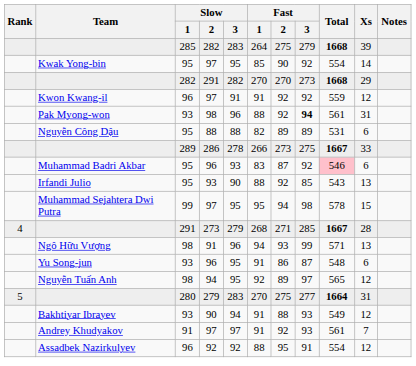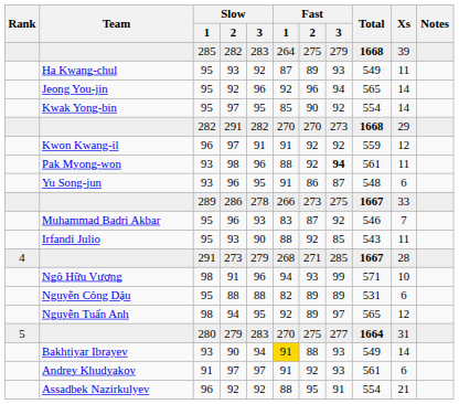 <table class="wikitable" style="text-align:center">
 <tr>
 <th rowspan=2 width=40>Rank</th>
 <th rowspan=2 width=250>Team</th>
 <th colspan=3>Slow</th>
 <th colspan=3>Fast</th>
 <th rowspan=2 width=50>Total</th>
 <th rowspan=2 width=30>Xs</th>
 <th rowspan=2 width=45>Notes</th>
 </tr>
 <tr>
 <th width=30>1</th>
 <th width=30>2</th>
 <th width=30>3</th>
 <th width=30>1</th>
 <th width=30>2</th>
 <th width=30>3</th>
 </tr>
 <tr bgcolor=eeeeee>
 <td></td>
 <td align=left></td>
 <td>285</td>
 <td>282</td>
 <td>283</td>
 <td>264</td>
 <td>275</td>
 <td>279</td>
 <td><strong>1668</strong></td>
 <td>39</td>
+<td></td>
+</tr>
+<tr>
+<td></td>
+<td align=left><a href='#'>Ha Kwang-chul</a></td>
+<td>95</td>
+<td>93</td>
+<td>92</td>
+<td>87</td>
+<td>89</td>
+<td>93</td>
+<td>549</td>
+<td>11</td>
+<td></td>
+</tr>
+<tr>
+<td></td>
+<td align=left><a href='#'>Jeong You-jin</a></td>
+<td>95</td>
+<td>92</td>
+<td>96</td>
+<td>92</td>
+<td>96</td>
+<td>94</td>
+<td>565</td>
+<td>14</td>
 <td></td>
 </tr>
 <tr>
 <td></td>
 <td align=left><a href='#'>Kwak Yong-bin</a></td>
 <td>95</td>
 <td>97</td>
 <td>95</td>
 <td>85</td>
 <td>90</td>
 <td>92</td>
 <td>554</td>
 <td>14</td>
 <td></td>
 </tr>
 <tr bgcolor=eeeeee>
 <td></td>
 <td align=left></td>
 <td>282</td>
 <td>291</td>
 <td>282</td>
 <td>270</td>
 <td>270</td>
 <td>273</td>
 <td><strong>1668</strong></td>
 <td>29</td>
 <td></td>
 </tr>
 <tr>
 <td></td>
 <td align=left><a href='#'>Kwon Kwang-il</a></td>
 <td>96</td>
 <td>97</td>
 <td>91</td>
 <td>91</td>
 <td>92</td>
 <td>92</td>
 <td>559</td>
 <td>12</td>
 <td></td>
 </tr>
 <tr>
 <td></td>
 <td align=left><a href='#'>Pak Myong-won</a></td>
 <td>93</td>
 <td>98</td>
 <td>96</td>
 <td>88</td>
 <td>92</td>
 <td><strong>94</strong></td>
 <td>561</td>
-<td>31</td>
+<td>11</td>
 <td></td>
 </tr>
 <tr>
 <td></td>
-<td align=left><a href='#'>Nguyễn Công Dậu</a></td>
+<td align=left><a href='#'>Yu Song-jun</a></td>
+<td>93</td>
+<td>96</td>
 <td>95</td>
-<td>88</td>
-<td>88</td>
-<td>82</td>
-<td>89</td>
-<td>89</td>
-<td>531</td>
+<td>91</td>
+<td>86</td>
+<td>87</td>
+<td>548</td>
 <td>6</td>
 <td></td>
 </tr>
 <tr bgcolor=eeeeee>
 <td></td>
 <td align=left></td>
 <td>289</td>
 <td>286</td>
 <td>278</td>
 <td>266</td>
 <td>273</td>
 <td>275</td>
 <td><strong>1667</strong></td>
 <td>33</td>
 <td></td>
 </tr>
 <tr>
 <td></td>
 <td align=left><a href='#'>Muhammad Badri Akbar</a></td>
 <td>95</td>
 <td>96</td>
 <td>93</td>
 <td>83</td>
 <td>87</td>
 <td>92</td>
-<td style="background: pink;">546</td>
-<td>6</td>
+<td>546</td>
+<td>7</td>
 <td></td>
 </tr>
 <tr>
 <td></td>
 <td align=left><a href='#'>Irfandi Julio</a></td>
 <td>95</td>
 <td>93</td>
 <td>90</td>
 <td>88</td>
 <td>92</td>
 <td>85</td>
 <td>543</td>
-<td>13</td>
-<td></td>
-</tr>
-<tr>
-<td></td>
-<td align=left><a href='#'>Muhammad Sejahtera Dwi Putra</a></td>
-<td>99</td>
-<td>97</td>
-<td>95</td>
-<td>95</td>
-<td>94</td>
-<td>98</td>
-<td>578</td>
-<td>15</td>
+<td>11</td>
 <td></td>
 </tr>
 <tr bgcolor=eeeeee>
 <td>4</td>
 <td align=left></td>
 <td>291</td>
 <td>273</td>
 <td>279</td>
 <td>268</td>
 <td>271</td>
 <td>285</td>
 <td><strong>1667</strong></td>
 <td>28</td>
 <td></td>
 </tr>
 <tr>
 <td></td>
 <td align=left><a href='#'>Ngô Hữu Vượng</a></td>
 <td>98</td>
 <td>91</td>
 <td>96</td>
 <td>94</td>
 <td>93</td>
 <td>99</td>
 <td>571</td>
-<td>13</td>
+<td>10</td>
 <td></td>
 </tr>
 <tr>
 <td></td>
-<td align=left><a href='#'>Yu Song-jun</a></td>
-<td>93</td>
-<td>96</td>
+<td align=left><a href='#'>Nguyễn Công Dậu</a></td>
 <td>95</td>
-<td>91</td>
-<td>86</td>
-<td>87</td>
-<td>548</td>
+<td>88</td>
+<td>88</td>
+<td>82</td>
+<td>89</td>
+<td>89</td>
+<td>531</td>
 <td>6</td>
 <td></td>
 </tr>
 <tr>
 <td></td>
 <td align=left><a href='#'>Nguyễn Tuấn Anh</a></td>
 <td>98</td>
 <td>94</td>
 <td>95</td>
 <td>92</td>
 <td>89</td>
 <td>97</td>
 <td>565</td>
 <td>12</td>
 <td></td>
 </tr>
 <tr bgcolor=eeeeee>
 <td>5</td>
 <td align=left></td>
 <td>280</td>
 <td>279</td>
 <td>283</td>
 <td>270</td>
 <td>275</td>
 <td>277</td>
 <td><strong>1664</strong></td>
 <td>31</td>
 <td></td>
 </tr>
 <tr>
 <td></td>
 <td align=left><a href='#'>Bakhtiyar Ibrayev</a></td>
 <td>93</td>
 <td>90</td>
 <td>94</td>
-<td>91</td>
+<td style="background: gold;">91</td>
 <td>88</td>
 <td>93</td>
 <td>549</td>
-<td>12</td>
+<td>14</td>
 <td></td>
 </tr>
 <tr>
 <td></td>
 <td align=left><a href='#'>Andrey Khudyakov</a></td>
 <td>91</td>
 <td>97</td>
 <td>97</td>
 <td>91</td>
 <td>92</td>
 <td>93</td>
 <td>561</td>
-<td>7</td>
+<td>6</td>
 <td></td>
 </tr>
 <tr>
 <td></td>
 <td align=left><a href='#'>Assadbek Nazirkulyev</a></td>
 <td>96</td>
 <td>92</td>
 <td>92</td>
 <td>88</td>
 <td>95</td>
 <td>91</td>
 <td>554</td>
-<td>12</td>
+<td>21</td>
 <td></td>
 </tr>
 </table>
